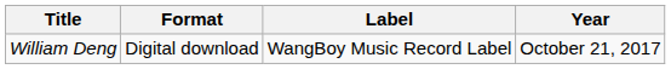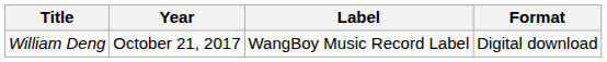 <table class="wikitable">
 <tr>
 <th>Title</th>
+<th>Year</th>
+<th>Label</th>
 <th>Format</th>
-<th>Label</th>
-<th>Year</th>
 </tr>
 <tr>
 <td><em>William Deng</em></td>
+<td>October 21, 2017</td>
+<td>WangBoy Music Record Label</td>
 <td>Digital download</td>
-<td>WangBoy Music Record Label</td>
-<td>October 21, 2017</td>
 </tr>
 </table>
